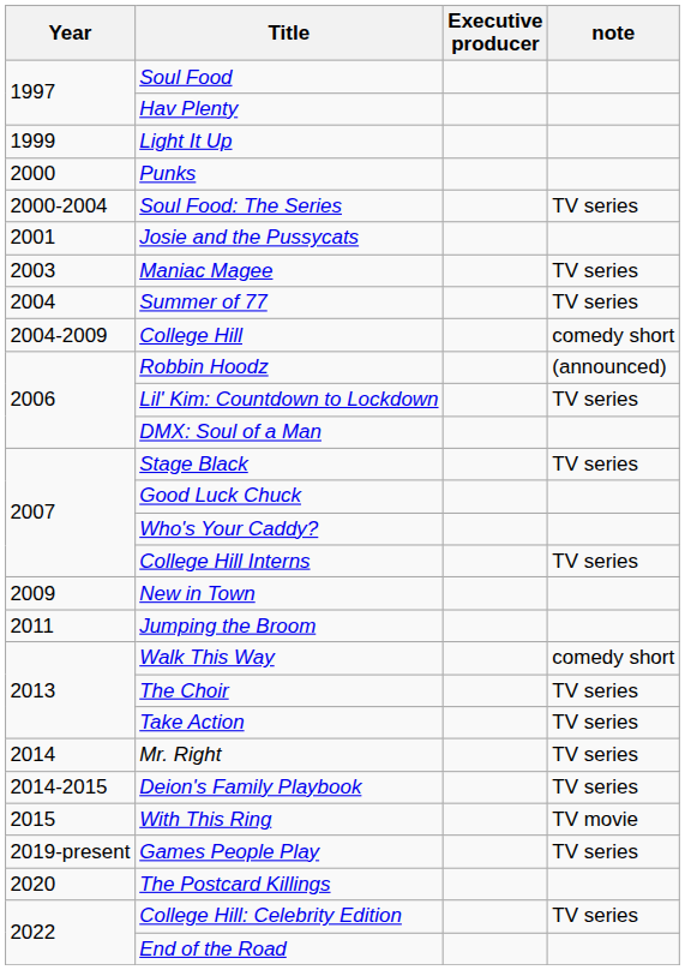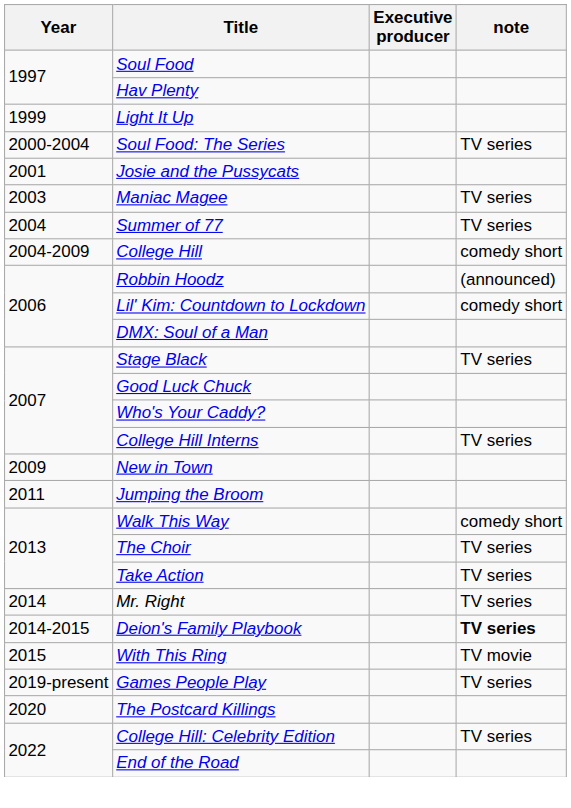 <table class = "wikitable sortable">
 <tr>
 <th>Year</th>
 <th>Title</th>
 <th>Executive<br>producer</th>
 <th>note</th>
 </tr>
 <tr>
 <td rowspan="2">1997</td>
 <td><em><a href='#'>Soul Food</a></em></td>
 <td></td>
 <td></td>
 </tr>
 <tr>
 <td><em><a href='#'>Hav Plenty</a></em></td>
 <td></td>
 <td></td>
 </tr>
 <tr>
 <td>1999</td>
 <td><em><a href='#'>Light It Up</a></em></td>
-<td></td>
-<td></td>
-</tr>
-<tr>
-<td>2000</td>
-<td><em><a href='#'>Punks</a></em></td>
 <td></td>
 <td></td>
 </tr>
 <tr>
 <td>2000-2004</td>
 <td><em><a href='#'>Soul Food: The Series</a></em></td>
 <td></td>
 <td>TV series</td>
 </tr>
 <tr>
 <td>2001</td>
 <td><em><a href='#'>Josie and the Pussycats</a></em></td>
 <td></td>
 <td></td>
 </tr>
 <tr>
 <td>2003</td>
 <td><em><a href='#'>Maniac Magee</a></em></td>
 <td></td>
 <td>TV series</td>
 </tr>
 <tr>
 <td>2004</td>
 <td><em><a href='#'>Summer of 77</a></em></td>
 <td></td>
 <td>TV series</td>
 </tr>
 <tr>
 <td>2004-2009</td>
 <td><em><a href='#'>College Hill</a></em></td>
 <td></td>
 <td>comedy short</td>
 </tr>
 <tr>
 <td rowspan="3">2006</td>
 <td><em><a href='#'>Robbin Hoodz</a></em></td>
 <td></td>
 <td>(announced)</td>
 </tr>
 <tr>
 <td><em><a href='#'>Lil' Kim: Countdown to Lockdown</a></em></td>
 <td></td>
-<td>TV series</td>
+<td>comedy short</td>
 </tr>
 <tr>
 <td><em><a href='#'>DMX: Soul of a Man</a></em></td>
 <td></td>
 <td></td>
 </tr>
 <tr>
 <td rowspan="4">2007</td>
 <td><em><a href='#'>Stage Black</a></em></td>
 <td></td>
 <td>TV series</td>
 </tr>
 <tr>
 <td><em><a href='#'>Good Luck Chuck</a></em></td>
 <td></td>
 <td></td>
 </tr>
 <tr>
 <td><em><a href='#'>Who's Your Caddy?</a></em></td>
 <td></td>
 <td></td>
 </tr>
 <tr>
 <td><em><a href='#'>College Hill Interns</a></em></td>
 <td></td>
 <td>TV series</td>
 </tr>
 <tr>
 <td>2009</td>
 <td><em><a href='#'>New in Town</a></em></td>
 <td></td>
 <td></td>
 </tr>
 <tr>
 <td>2011</td>
 <td><em><a href='#'>Jumping the Broom</a></em></td>
 <td></td>
 <td></td>
 </tr>
 <tr>
 <td rowspan="3">2013</td>
 <td><em><a href='#'>Walk This Way</a></em></td>
 <td></td>
 <td>comedy short</td>
 </tr>
 <tr>
 <td><em><a href='#'>The Choir</a></em></td>
 <td></td>
 <td>TV series</td>
 </tr>
 <tr>
 <td><em><a href='#'>Take Action</a></em></td>
 <td></td>
 <td>TV series</td>
 </tr>
 <tr>
 <td>2014</td>
 <td><em>Mr. Right</em></td>
 <td></td>
 <td>TV series</td>
 </tr>
 <tr>
 <td>2014-2015</td>
 <td><em><a href='#'>Deion's Family Playbook</a></em></td>
 <td></td>
-<td>TV series</td>
+<td><strong>TV series</strong></td>
 </tr>
 <tr>
 <td>2015</td>
 <td><em><a href='#'>With This Ring</a></em></td>
 <td></td>
 <td>TV movie</td>
 </tr>
 <tr>
 <td>2019-present</td>
 <td><em><a href='#'>Games People Play</a></em></td>
 <td></td>
 <td>TV series</td>
 </tr>
 <tr>
 <td>2020</td>
 <td><em><a href='#'>The Postcard Killings</a></em></td>
 <td></td>
 <td></td>
 </tr>
 <tr>
 <td rowspan="2">2022</td>
 <td><em><a href='#'>College Hill: Celebrity Edition</a></em></td>
 <td></td>
 <td>TV series</td>
 </tr>
 <tr>
 <td><em><a href='#'>End of the Road</a></em></td>
 <td></td>
 <td></td>
 </tr>
 </table>
